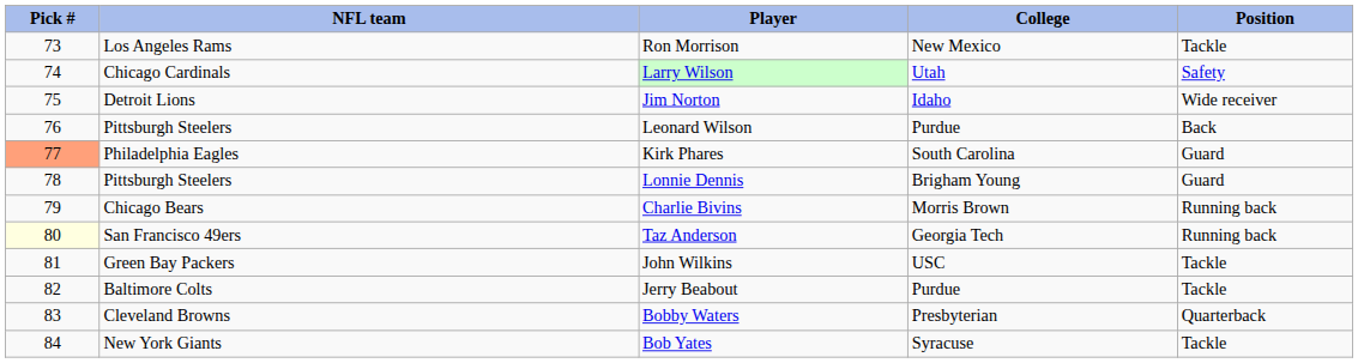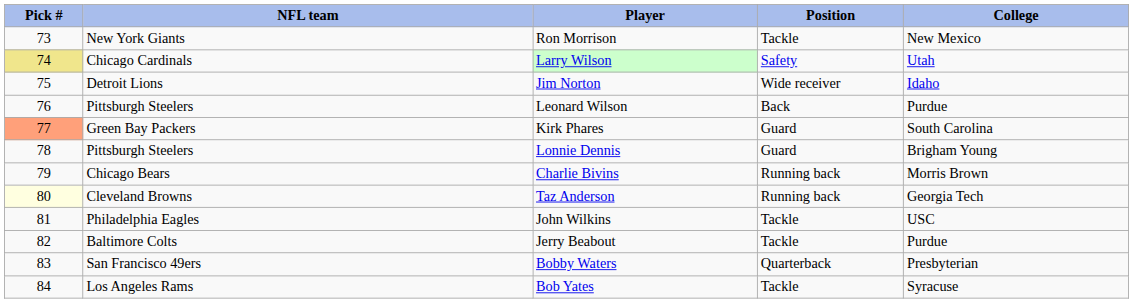 <table class="wikitable sortable sortable" style="width: 100%">
 <tr>
 <th style="background:#A8BDEC;" width=7%>Pick #</th>
 <th width=40% style="background:#A8BDEC;">NFL team</th>
 <th width=20% style="background:#A8BDEC;">Player</th>
+<th width=13% style="background:#A8BDEC;">Position</th>
 <th style="background:#A8BDEC;">College</th>
-<th width=13% style="background:#A8BDEC;">Position</th>
 </tr>
 <tr>
 <td align=center>73</td>
-<td>Los Angeles Rams</td>
+<td>New York Giants</td>
 <td>Ron Morrison</td>
+<td>Tackle</td>
 <td>New Mexico</td>
-<td>Tackle</td>
 </tr>
 <tr>
-<td align=center>74</td>
+<td align=center style="background: khaki;">74</td>
 <td>Chicago Cardinals</td>
 <td bgcolor="#CCFFCC"><a href='#'>Larry Wilson</a></td>
+<td><a href='#'>Safety</a></td>
 <td><a href='#'>Utah</a></td>
-<td><a href='#'>Safety</a></td>
 </tr>
 <tr>
 <td align=center>75</td>
 <td>Detroit Lions</td>
 <td><a href='#'>Jim Norton</a></td>
+<td>Wide receiver</td>
 <td><a href='#'>Idaho</a></td>
-<td>Wide receiver</td>
 </tr>
 <tr>
 <td align=center>76</td>
 <td>Pittsburgh Steelers</td>
 <td>Leonard Wilson</td>
+<td>Back</td>
 <td>Purdue</td>
-<td>Back</td>
 </tr>
 <tr>
 <td align=center style="background: lightsalmon;">77</td>
-<td>Philadelphia Eagles</td>
+<td>Green Bay Packers</td>
 <td>Kirk Phares</td>
+<td>Guard</td>
 <td>South Carolina</td>
-<td>Guard</td>
 </tr>
 <tr>
 <td align=center>78</td>
 <td>Pittsburgh Steelers</td>
 <td><a href='#'>Lonnie Dennis</a></td>
+<td>Guard</td>
 <td>Brigham Young</td>
-<td>Guard</td>
 </tr>
 <tr>
 <td align=center>79</td>
 <td>Chicago Bears</td>
 <td><a href='#'>Charlie Bivins</a></td>
+<td>Running back</td>
 <td>Morris Brown</td>
-<td>Running back</td>
 </tr>
 <tr>
 <td align=center style="background: lightyellow;">80</td>
-<td>San Francisco 49ers</td>
+<td>Cleveland Browns</td>
 <td><a href='#'>Taz Anderson</a></td>
+<td>Running back</td>
 <td>Georgia Tech</td>
-<td>Running back</td>
 </tr>
 <tr>
 <td align=center>81</td>
-<td>Green Bay Packers</td>
+<td>Philadelphia Eagles</td>
 <td>John Wilkins</td>
+<td>Tackle</td>
 <td>USC</td>
-<td>Tackle</td>
 </tr>
 <tr>
 <td align=center>82</td>
 <td>Baltimore Colts</td>
 <td>Jerry Beabout</td>
+<td>Tackle</td>
 <td>Purdue</td>
-<td>Tackle</td>
 </tr>
 <tr>
 <td align=center>83</td>
-<td>Cleveland Browns</td>
+<td>San Francisco 49ers</td>
 <td><a href='#'>Bobby Waters</a></td>
+<td>Quarterback</td>
 <td>Presbyterian</td>
-<td>Quarterback</td>
 </tr>
 <tr>
 <td align=center>84</td>
-<td>New York Giants</td>
+<td>Los Angeles Rams</td>
 <td><a href='#'>Bob Yates</a></td>
+<td>Tackle</td>
 <td>Syracuse</td>
-<td>Tackle</td>
 </tr>
 </table>
